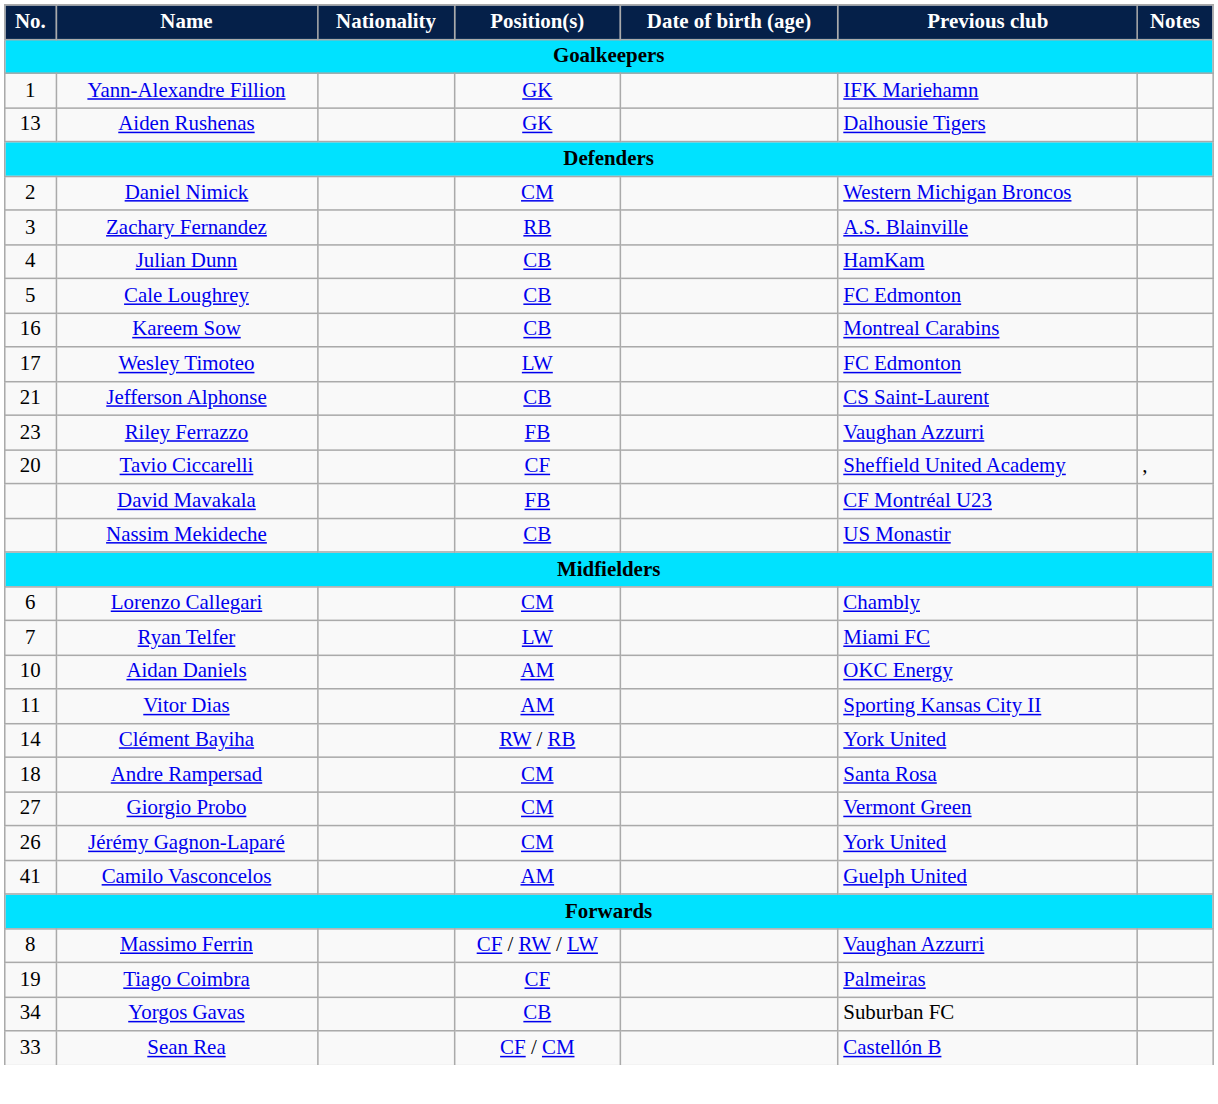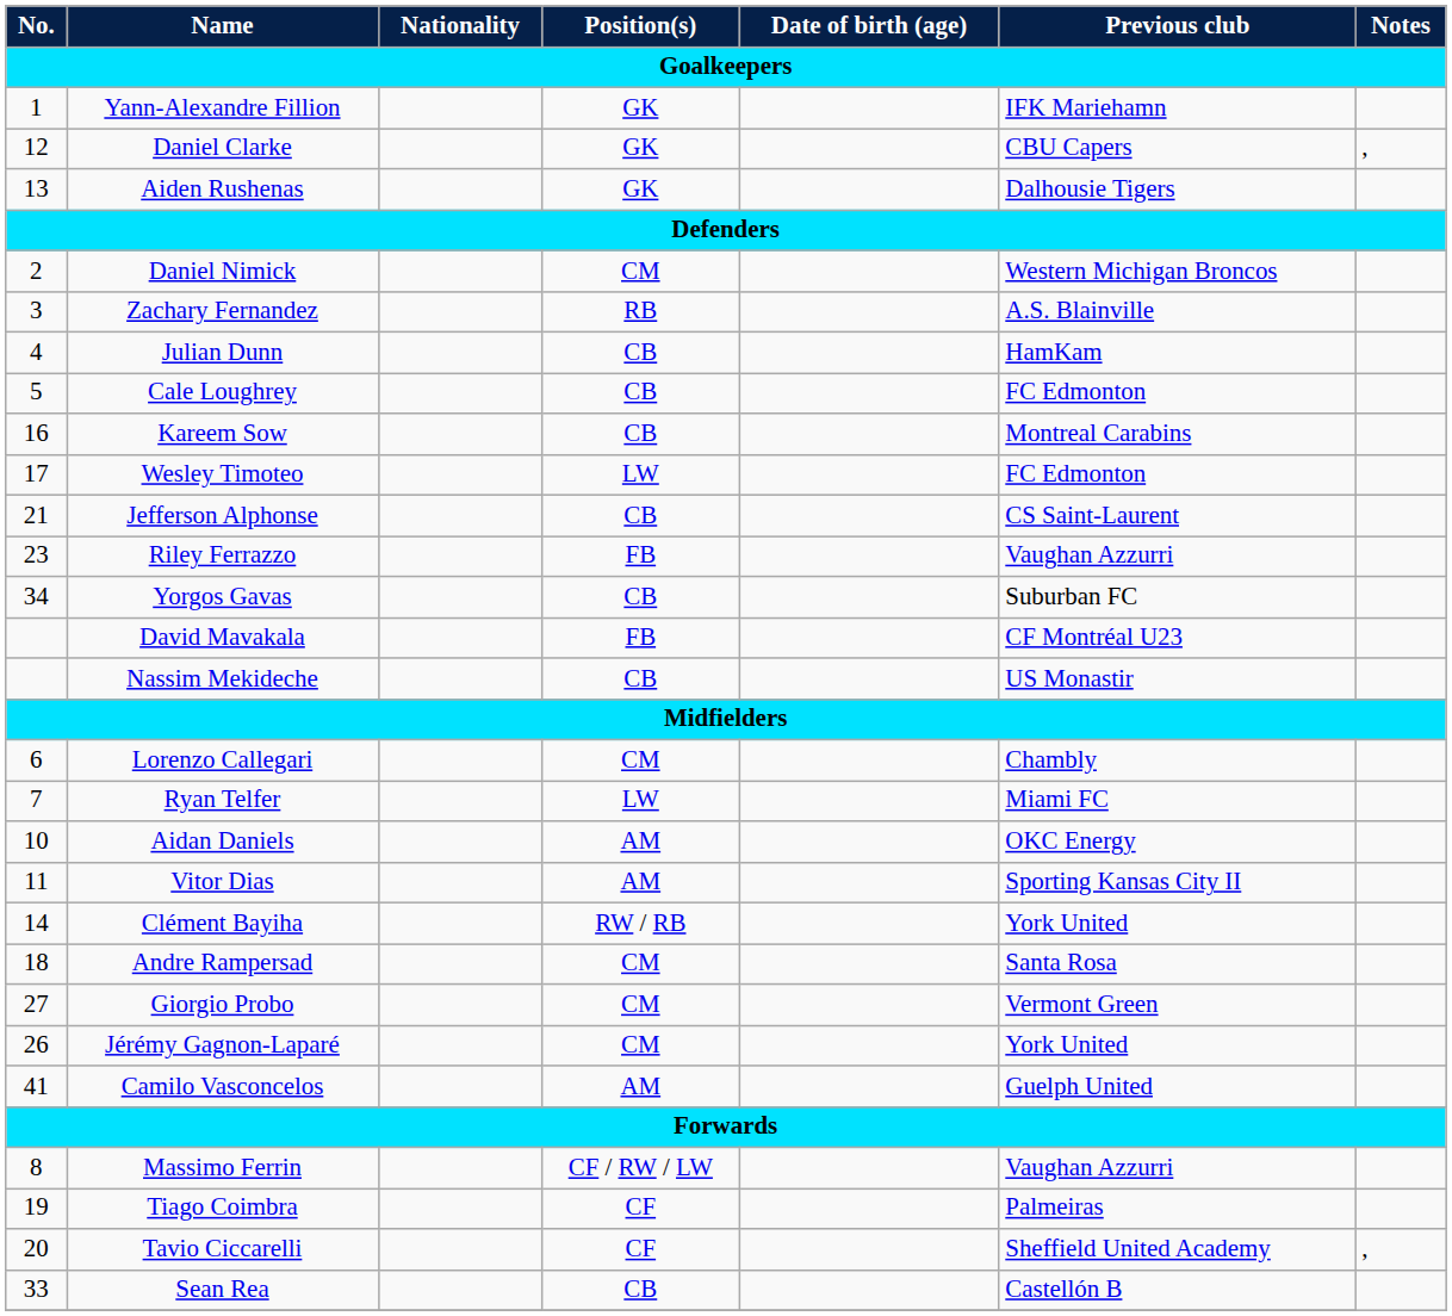 <table class="wikitable" style="text-align:center; font-size:86%; width:90%;">
 <tr>
 <th style="background:#052049; color:white; text-align:center;">No.</th>
 <th style="background:#052049; color:white; text-align:center;">Name</th>
 <th style="background:#052049; color:white; text-align:center;">Nationality</th>
 <th style="background:#052049; color:white; text-align:center;">Position(s)</th>
 <th style="background:#052049; color:white; text-align:center;">Date of birth (age)</th>
 <th style="background:#052049; color:white; text-align:center;">Previous club</th>
 <th style="background:#052049; color:white; text-align:center;">Notes</th>
 </tr>
 <tr>
 <th colspan="7" style="background:#00e2ff; color:black; text-align:center;">Goalkeepers</th>
 </tr>
 <tr>
 <td>1</td>
 <td><a href='#'>Yann-Alexandre Fillion</a></td>
 <td></td>
 <td><a href='#'>GK</a></td>
 <td></td>
 <td align="left"> <a href='#'>IFK Mariehamn</a></td>
 <td align="left"></td>
+</tr>
+<tr>
+<td>12</td>
+<td><a href='#'>Daniel Clarke</a></td>
+<td></td>
+<td><a href='#'>GK</a></td>
+<td></td>
+<td align="left"> <a href='#'>CBU Capers</a></td>
+<td align="left">, </td>
 </tr>
 <tr>
 <td>13</td>
 <td><a href='#'>Aiden Rushenas</a></td>
 <td></td>
 <td><a href='#'>GK</a></td>
 <td></td>
 <td align="left"> <a href='#'>Dalhousie Tigers</a></td>
 <td align="left"></td>
 </tr>
 <tr>
 <th colspan="7" style="background:#00e2ff; color:black; text-align:center;">Defenders</th>
 </tr>
 <tr>
 <td>2</td>
 <td><a href='#'>Daniel Nimick</a></td>
 <td></td>
 <td><a href='#'>CM</a></td>
 <td></td>
 <td align="left"> <a href='#'>Western Michigan Broncos</a></td>
 <td align="left"></td>
 </tr>
 <tr>
 <td>3</td>
 <td><a href='#'>Zachary Fernandez</a></td>
 <td></td>
 <td><a href='#'>RB</a></td>
 <td></td>
 <td align="left"> <a href='#'>A.S. Blainville</a></td>
 <td align="left"></td>
 </tr>
 <tr>
 <td>4</td>
 <td><a href='#'>Julian Dunn</a> </td>
 <td></td>
 <td><a href='#'>CB</a></td>
 <td></td>
 <td align="left"> <a href='#'>HamKam</a></td>
 <td align="left"></td>
 </tr>
 <tr>
 <td>5</td>
 <td><a href='#'>Cale Loughrey</a></td>
 <td></td>
 <td><a href='#'>CB</a></td>
 <td></td>
 <td align="left"> <a href='#'>FC Edmonton</a></td>
 <td align="left"></td>
 </tr>
 <tr>
 <td>16</td>
 <td><a href='#'>Kareem Sow</a></td>
 <td></td>
 <td><a href='#'>CB</a></td>
 <td></td>
 <td align="left"> <a href='#'>Montreal Carabins</a></td>
 <td align="left"></td>
 </tr>
 <tr>
 <td>17</td>
 <td><a href='#'>Wesley Timoteo</a></td>
 <td></td>
 <td><a href='#'>LW</a></td>
 <td></td>
 <td align="left"> <a href='#'>FC Edmonton</a></td>
 <td align="left"></td>
 </tr>
 <tr>
 <td>21</td>
 <td><a href='#'>Jefferson Alphonse</a></td>
 <td></td>
 <td><a href='#'>CB</a></td>
 <td></td>
 <td align="left"> <a href='#'>CS Saint-Laurent</a></td>
 <td align="left"></td>
 </tr>
 <tr>
 <td>23</td>
 <td><a href='#'>Riley Ferrazzo</a></td>
 <td></td>
 <td><a href='#'>FB</a></td>
 <td></td>
 <td align="left"> <a href='#'>Vaughan Azzurri</a></td>
 <td align="left"></td>
 </tr>
 <tr>
-<td>20</td>
-<td><a href='#'>Tavio Ciccarelli</a></td>
+<td>34</td>
+<td><a href='#'>Yorgos Gavas</a></td>
 <td></td>
-<td><a href='#'>CF</a></td>
+<td><a href='#'>CB</a></td>
 <td></td>
-<td align="left"> <a href='#'>Sheffield United Academy</a></td>
-<td align="left">, </td>
+<td align="left"> Suburban FC</td>
+<td align="left"></td>
 </tr>
 <tr>
 <td></td>
 <td><a href='#'>David Mavakala</a></td>
 <td></td>
 <td><a href='#'>FB</a></td>
 <td></td>
 <td align="left"> <a href='#'>CF Montréal U23</a></td>
 <td align="left"></td>
 </tr>
 <tr>
 <td></td>
 <td><a href='#'>Nassim Mekideche</a></td>
 <td></td>
 <td><a href='#'>CB</a></td>
 <td></td>
 <td align="left"> <a href='#'>US Monastir</a></td>
 <td align="left"></td>
 </tr>
 <tr>
 <th colspan="7" style="background:#00e2ff; color:black; text-align:center;">Midfielders</th>
 </tr>
 <tr>
 <td>6</td>
 <td><a href='#'>Lorenzo Callegari</a></td>
 <td></td>
 <td><a href='#'>CM</a></td>
 <td></td>
 <td align="left"> <a href='#'>Chambly</a></td>
 <td align="left"><a href='#'></a></td>
 </tr>
 <tr>
 <td>7</td>
 <td><a href='#'>Ryan Telfer</a></td>
 <td></td>
 <td><a href='#'>LW</a></td>
 <td></td>
 <td align="left"> <a href='#'>Miami FC</a></td>
 <td align="left"></td>
 </tr>
 <tr>
 <td>10</td>
 <td><a href='#'>Aidan Daniels</a></td>
 <td></td>
 <td><a href='#'>AM</a></td>
 <td></td>
 <td align="left"> <a href='#'>OKC Energy</a></td>
 <td align="left"></td>
 </tr>
 <tr>
 <td>11</td>
 <td><a href='#'>Vitor Dias</a></td>
 <td></td>
 <td><a href='#'>AM</a></td>
 <td></td>
 <td align="left"> <a href='#'>Sporting Kansas City II</a></td>
 <td align="left"><a href='#'></a></td>
 </tr>
 <tr>
 <td>14</td>
 <td><a href='#'>Clément Bayiha</a></td>
 <td></td>
 <td><a href='#'>RW</a> / <a href='#'>RB</a></td>
 <td></td>
 <td style="text-align:left"> <a href='#'>York United</a></td>
 <td align="left"><a href='#'></a></td>
 </tr>
 <tr>
 <td>18</td>
 <td><a href='#'>Andre Rampersad</a></td>
 <td></td>
 <td><a href='#'>CM</a></td>
 <td></td>
 <td align="left"> <a href='#'>Santa Rosa</a></td>
 <td align="left"><a href='#'></a></td>
 </tr>
 <tr>
 <td>27</td>
 <td><a href='#'>Giorgio Probo</a></td>
 <td></td>
 <td><a href='#'>CM</a></td>
 <td></td>
 <td align="left"> <a href='#'>Vermont Green</a></td>
 <td align="left"><a href='#'></a></td>
 </tr>
 <tr>
 <td>26</td>
 <td><a href='#'>Jérémy Gagnon-Laparé</a></td>
 <td></td>
 <td><a href='#'>CM</a></td>
 <td></td>
 <td style="text-align:left"> <a href='#'>York United</a></td>
 <td align="left"></td>
 </tr>
 <tr>
 <td>41</td>
 <td><a href='#'>Camilo Vasconcelos</a></td>
 <td></td>
 <td><a href='#'>AM</a></td>
 <td></td>
 <td align="left"> <a href='#'>Guelph United</a></td>
 <td align="left"></td>
 </tr>
 <tr>
 <th colspan="7" style="background:#00e2ff; color:black; text-align:center;">Forwards</th>
 </tr>
 <tr>
 <td>8</td>
 <td><a href='#'>Massimo Ferrin</a></td>
 <td></td>
 <td><a href='#'>CF</a> / <a href='#'>RW</a> / <a href='#'>LW</a></td>
 <td></td>
 <td align="left"> <a href='#'>Vaughan Azzurri</a></td>
 <td align="left"></td>
 </tr>
 <tr>
 <td>19</td>
 <td><a href='#'>Tiago Coimbra</a></td>
 <td></td>
 <td><a href='#'>CF</a></td>
 <td></td>
 <td align="left"> <a href='#'>Palmeiras</a></td>
 <td align="left"></td>
 </tr>
 <tr>
-<td>34</td>
-<td><a href='#'>Yorgos Gavas</a></td>
+<td>20</td>
+<td><a href='#'>Tavio Ciccarelli</a></td>
 <td></td>
-<td><a href='#'>CB</a></td>
+<td><a href='#'>CF</a></td>
 <td></td>
-<td align="left"> Suburban FC</td>
-<td align="left"></td>
+<td align="left"> <a href='#'>Sheffield United Academy</a></td>
+<td align="left">, </td>
 </tr>
 <tr>
 <td>33</td>
 <td><a href='#'>Sean Rea</a></td>
 <td></td>
-<td><a href='#'>CF</a> / <a href='#'>CM</a></td>
+<td><a href='#'>CB</a></td>
 <td></td>
 <td align="left"> <a href='#'>Castellón B</a></td>
 </tr>
 <tr>
 </tr>
 </table>
